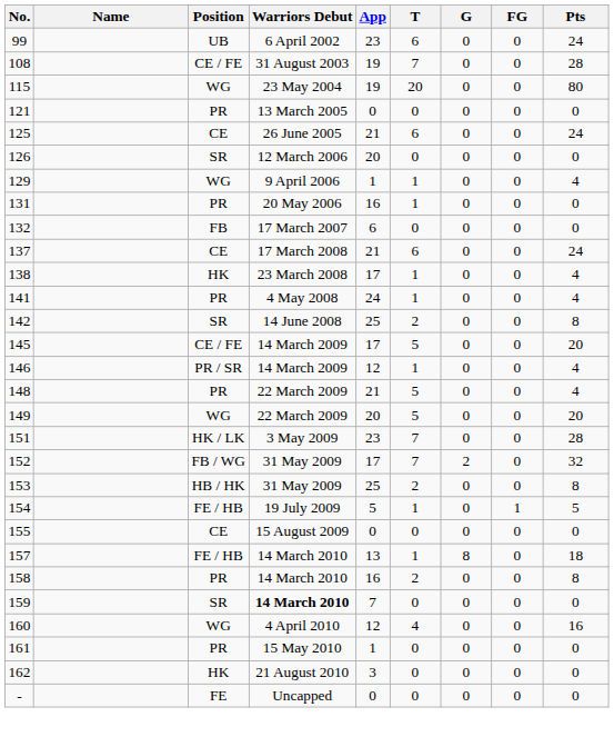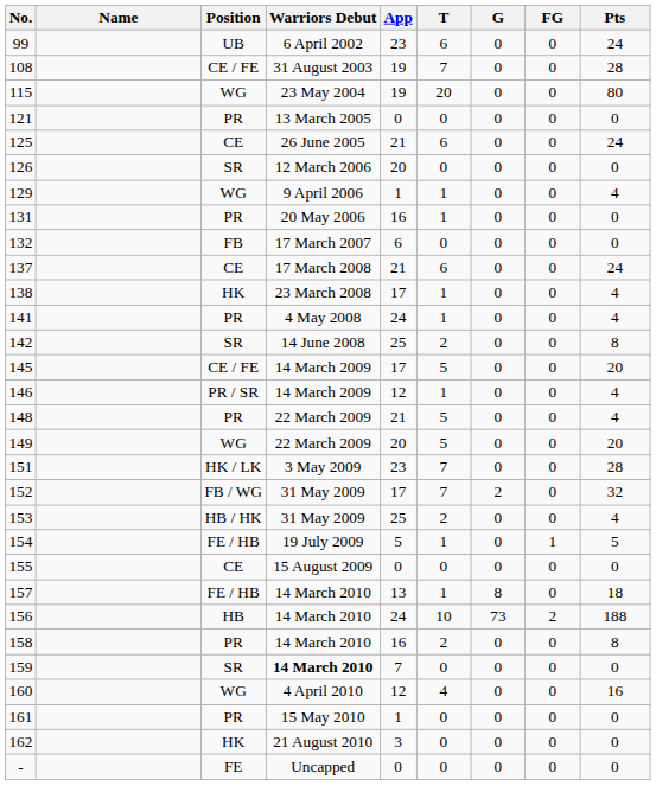 <table class="wikitable sortable" style="text-align: center;">
 <tr>
 <th>No.</th>
 <th style="width:10em">Name</th>
 <th>Position</th>
 <th>Warriors Debut</th>
 <th><a href='#'>App</a></th>
 <th style="width:3em">T</th>
 <th style="width:3em">G</th>
 <th style="width:3em">FG</th>
 <th style="width:4em">Pts</th>
 </tr>
 <tr>
 <td>99</td>
 <td align=left></td>
 <td>UB</td>
 <td>6 April 2002</td>
 <td>23</td>
 <td>6</td>
 <td>0</td>
 <td>0</td>
 <td>24</td>
 </tr>
 <tr>
 <td>108</td>
 <td align=left></td>
 <td>CE / FE</td>
 <td>31 August 2003</td>
 <td>19</td>
 <td>7</td>
 <td>0</td>
 <td>0</td>
 <td>28</td>
 </tr>
 <tr>
 <td>115</td>
 <td align=left></td>
 <td>WG</td>
 <td>23 May 2004</td>
 <td>19</td>
 <td>20</td>
 <td>0</td>
 <td>0</td>
 <td>80</td>
 </tr>
 <tr>
 <td>121</td>
 <td align=left></td>
 <td>PR</td>
 <td>13 March 2005</td>
 <td>0</td>
 <td>0</td>
 <td>0</td>
 <td>0</td>
 <td>0</td>
 </tr>
 <tr>
 <td>125</td>
 <td align=left></td>
 <td>CE</td>
 <td>26 June 2005</td>
 <td>21</td>
 <td>6</td>
 <td>0</td>
 <td>0</td>
 <td>24</td>
 </tr>
 <tr>
 <td>126</td>
 <td align=left></td>
 <td>SR</td>
 <td>12 March 2006</td>
 <td>20</td>
 <td>0</td>
 <td>0</td>
 <td>0</td>
 <td>0</td>
 </tr>
 <tr>
 <td>129</td>
 <td align=left></td>
 <td>WG</td>
 <td>9 April 2006</td>
 <td>1</td>
 <td>1</td>
 <td>0</td>
 <td>0</td>
 <td>4</td>
 </tr>
 <tr>
 <td>131</td>
 <td align=left></td>
 <td>PR</td>
 <td>20 May 2006</td>
 <td>16</td>
 <td>1</td>
 <td>0</td>
 <td>0</td>
 <td>0</td>
 </tr>
 <tr>
 <td>132</td>
 <td align=left></td>
 <td>FB</td>
 <td>17 March 2007</td>
 <td>6</td>
 <td>0</td>
 <td>0</td>
 <td>0</td>
 <td>0</td>
 </tr>
 <tr>
 <td>137</td>
 <td align=left></td>
 <td>CE</td>
 <td>17 March 2008</td>
 <td>21</td>
 <td>6</td>
 <td>0</td>
 <td>0</td>
 <td>24</td>
 </tr>
 <tr>
 <td>138</td>
 <td align=left></td>
 <td>HK</td>
 <td>23 March 2008</td>
 <td>17</td>
 <td>1</td>
 <td>0</td>
 <td>0</td>
 <td>4</td>
 </tr>
 <tr>
 <td>141</td>
 <td align=left></td>
 <td>PR</td>
 <td>4 May 2008</td>
 <td>24</td>
 <td>1</td>
 <td>0</td>
 <td>0</td>
 <td>4</td>
 </tr>
 <tr>
 <td>142</td>
 <td align=left></td>
 <td>SR</td>
 <td>14 June 2008</td>
 <td>25</td>
 <td>2</td>
 <td>0</td>
 <td>0</td>
 <td>8</td>
 </tr>
 <tr>
 <td>145</td>
 <td align=left></td>
 <td>CE / FE</td>
 <td>14 March 2009</td>
 <td>17</td>
 <td>5</td>
 <td>0</td>
 <td>0</td>
 <td>20</td>
 </tr>
 <tr>
 <td>146</td>
 <td align=left></td>
 <td>PR / SR</td>
 <td>14 March 2009</td>
 <td>12</td>
 <td>1</td>
 <td>0</td>
 <td>0</td>
 <td>4</td>
 </tr>
 <tr>
 <td>148</td>
 <td align=left></td>
 <td>PR</td>
 <td>22 March 2009</td>
 <td>21</td>
 <td>5</td>
 <td>0</td>
 <td>0</td>
 <td>4</td>
 </tr>
 <tr>
 <td>149</td>
 <td align=left></td>
 <td>WG</td>
 <td>22 March 2009</td>
 <td>20</td>
 <td>5</td>
 <td>0</td>
 <td>0</td>
 <td>20</td>
 </tr>
 <tr>
 <td>151</td>
 <td align=left></td>
 <td>HK / LK</td>
 <td>3 May 2009</td>
 <td>23</td>
 <td>7</td>
 <td>0</td>
 <td>0</td>
 <td>28</td>
 </tr>
 <tr>
 <td>152</td>
 <td align=left></td>
 <td>FB / WG</td>
 <td>31 May 2009</td>
 <td>17</td>
 <td>7</td>
 <td>2</td>
 <td>0</td>
 <td>32</td>
 </tr>
 <tr>
 <td>153</td>
 <td align=left></td>
 <td>HB / HK</td>
 <td>31 May 2009</td>
 <td>25</td>
 <td>2</td>
 <td>0</td>
 <td>0</td>
-<td>8</td>
+<td>4</td>
 </tr>
 <tr>
 <td>154</td>
 <td align=left></td>
 <td>FE / HB</td>
 <td>19 July 2009</td>
 <td>5</td>
 <td>1</td>
 <td>0</td>
 <td>1</td>
 <td>5</td>
 </tr>
 <tr>
 <td>155</td>
 <td align=left></td>
 <td>CE</td>
 <td>15 August 2009</td>
 <td>0</td>
 <td>0</td>
 <td>0</td>
 <td>0</td>
 <td>0</td>
 </tr>
 <tr>
 <td>157</td>
 <td align=left></td>
 <td>FE / HB</td>
 <td>14 March 2010</td>
 <td>13</td>
 <td>1</td>
 <td>8</td>
 <td>0</td>
 <td>18</td>
+</tr>
+<tr>
+<td>156</td>
+<td align=left></td>
+<td>HB</td>
+<td>14 March 2010</td>
+<td>24</td>
+<td>10</td>
+<td>73</td>
+<td>2</td>
+<td>188</td>
 </tr>
 <tr>
 <td>158</td>
 <td align=left></td>
 <td>PR</td>
 <td>14 March 2010</td>
 <td>16</td>
 <td>2</td>
 <td>0</td>
 <td>0</td>
 <td>8</td>
 </tr>
 <tr>
 <td>159</td>
 <td align=left></td>
 <td>SR</td>
 <td><strong>14 March 2010</strong></td>
 <td>7</td>
 <td>0</td>
 <td>0</td>
 <td>0</td>
 <td>0</td>
 </tr>
 <tr>
 <td>160</td>
 <td align=left></td>
 <td>WG</td>
 <td>4 April 2010</td>
 <td>12</td>
 <td>4</td>
 <td>0</td>
 <td>0</td>
 <td>16</td>
 </tr>
 <tr>
 <td>161</td>
 <td align=left></td>
 <td>PR</td>
 <td>15 May 2010</td>
 <td>1</td>
 <td>0</td>
 <td>0</td>
 <td>0</td>
 <td>0</td>
 </tr>
 <tr>
 <td>162</td>
 <td align=left></td>
 <td>HK</td>
 <td>21 August 2010</td>
 <td>3</td>
 <td>0</td>
 <td>0</td>
 <td>0</td>
 <td>0</td>
 </tr>
 <tr>
 <td>-</td>
 <td align=left></td>
 <td>FE</td>
 <td>Uncapped</td>
 <td>0</td>
 <td>0</td>
 <td>0</td>
 <td>0</td>
 <td>0</td>
 </tr>
 </table>
